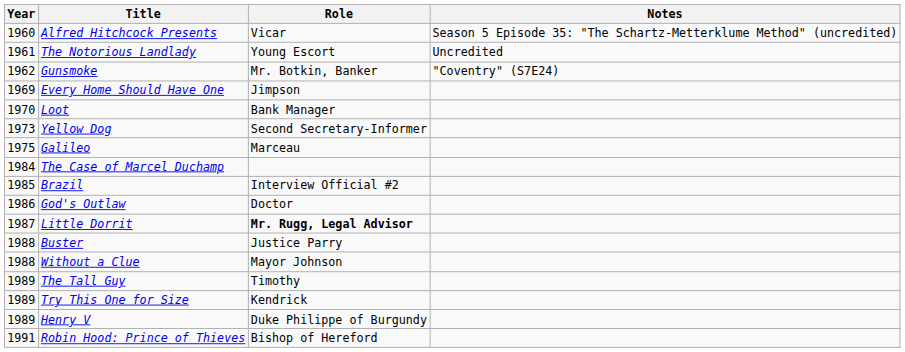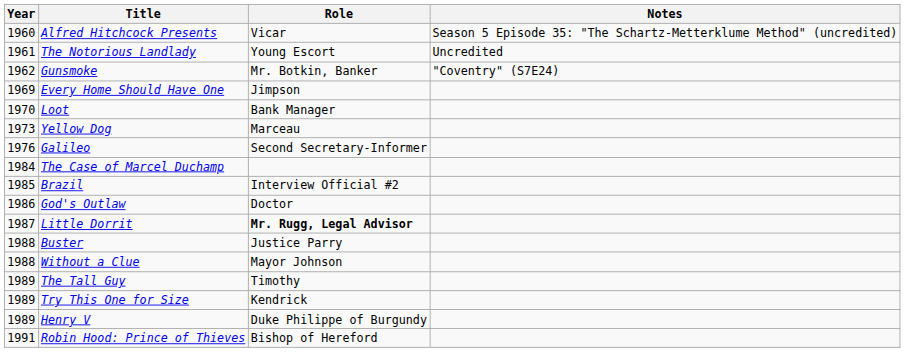 <table class="wikitable">
 <tr>
 <th>Year</th>
 <th>Title</th>
 <th>Role</th>
 <th>Notes</th>
 </tr>
 <tr>
 <td>1960</td>
 <td><em><a href='#'>Alfred Hitchcock Presents</a></em></td>
 <td>Vicar</td>
 <td>Season 5 Episode 35: "The Schartz-Metterklume Method" (uncredited)</td>
 </tr>
 <tr>
 <td>1961</td>
 <td><em><a href='#'>The Notorious Landlady</a></em></td>
 <td>Young Escort</td>
 <td>Uncredited</td>
 </tr>
 <tr>
 <td>1962</td>
 <td><em><a href='#'>Gunsmoke</a></em></td>
 <td>Mr. Botkin, Banker</td>
 <td>"Coventry" (S7E24)</td>
 </tr>
 <tr>
 <td>1969</td>
 <td><em><a href='#'>Every Home Should Have One</a></em></td>
 <td>Jimpson</td>
 <td></td>
 </tr>
 <tr>
 <td>1970</td>
 <td><em><a href='#'>Loot</a></em></td>
 <td>Bank Manager</td>
 <td></td>
 </tr>
 <tr>
 <td>1973</td>
 <td><em><a href='#'>Yellow Dog</a></em></td>
-<td>Second Secretary-Informer</td>
+<td>Marceau</td>
 <td></td>
 </tr>
 <tr>
-<td>1975</td>
+<td>1976</td>
 <td><em><a href='#'>Galileo</a></em></td>
-<td>Marceau</td>
+<td>Second Secretary-Informer</td>
 <td></td>
 </tr>
 <tr>
 <td>1984</td>
 <td><em><a href='#'>The Case of Marcel Duchamp</a></em></td>
 <td></td>
 <td></td>
 </tr>
 <tr>
 <td>1985</td>
 <td><em><a href='#'>Brazil</a></em></td>
 <td>Interview Official #2</td>
 <td></td>
 </tr>
 <tr>
 <td>1986</td>
 <td><em><a href='#'>God's Outlaw</a></em></td>
 <td>Doctor</td>
 <td></td>
 </tr>
 <tr>
 <td>1987</td>
 <td><em><a href='#'>Little Dorrit</a></em></td>
 <td><strong>Mr. Rugg, Legal Advisor</strong></td>
 <td></td>
 </tr>
 <tr>
 <td>1988</td>
 <td><em><a href='#'>Buster</a></em></td>
 <td>Justice Parry</td>
 <td></td>
 </tr>
 <tr>
 <td>1988</td>
 <td><em><a href='#'>Without a Clue</a></em></td>
 <td>Mayor Johnson</td>
 <td></td>
 </tr>
 <tr>
 <td>1989</td>
 <td><em><a href='#'>The Tall Guy</a></em></td>
 <td>Timothy</td>
 <td></td>
 </tr>
 <tr>
 <td>1989</td>
 <td><em><a href='#'>Try This One for Size</a></em></td>
 <td>Kendrick</td>
 <td></td>
 </tr>
 <tr>
 <td>1989</td>
 <td><em><a href='#'>Henry V</a></em></td>
 <td>Duke Philippe of Burgundy</td>
 <td></td>
 </tr>
 <tr>
 <td>1991</td>
 <td><em><a href='#'>Robin Hood: Prince of Thieves</a></em></td>
 <td>Bishop of Hereford</td>
 <td></td>
 </tr>
 </table>
